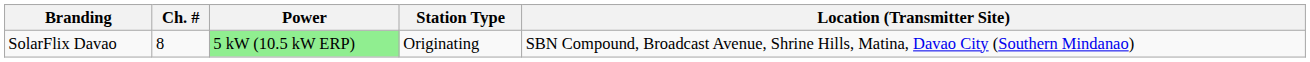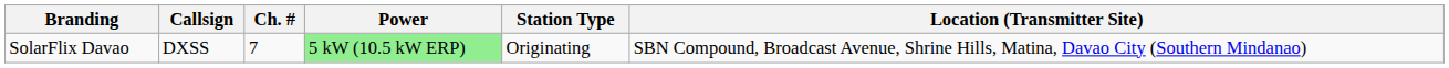 <table class="wikitable sortable" style="width:100%" style="text-align:center;">
 <tr>
 <th>Branding</th>
+<th>Callsign</th>
 <th>Ch. #</th>
 <th>Power</th>
 <th>Station Type</th>
 <th class="unsortable">Location (Transmitter Site)</th>
 </tr>
 <tr>
 <td>SolarFlix Davao</td>
-<td>8</td>
+<td>DXSS</td>
+<td>7</td>
 <td style="background: lightgreen;">5 kW (10.5 kW ERP)</td>
 <td>Originating</td>
 <td>SBN Compound, Broadcast Avenue, Shrine Hills, Matina, <a href='#'>Davao City</a> (<a href='#'>Southern Mindanao</a>)</td>
 </tr>
 </table>
